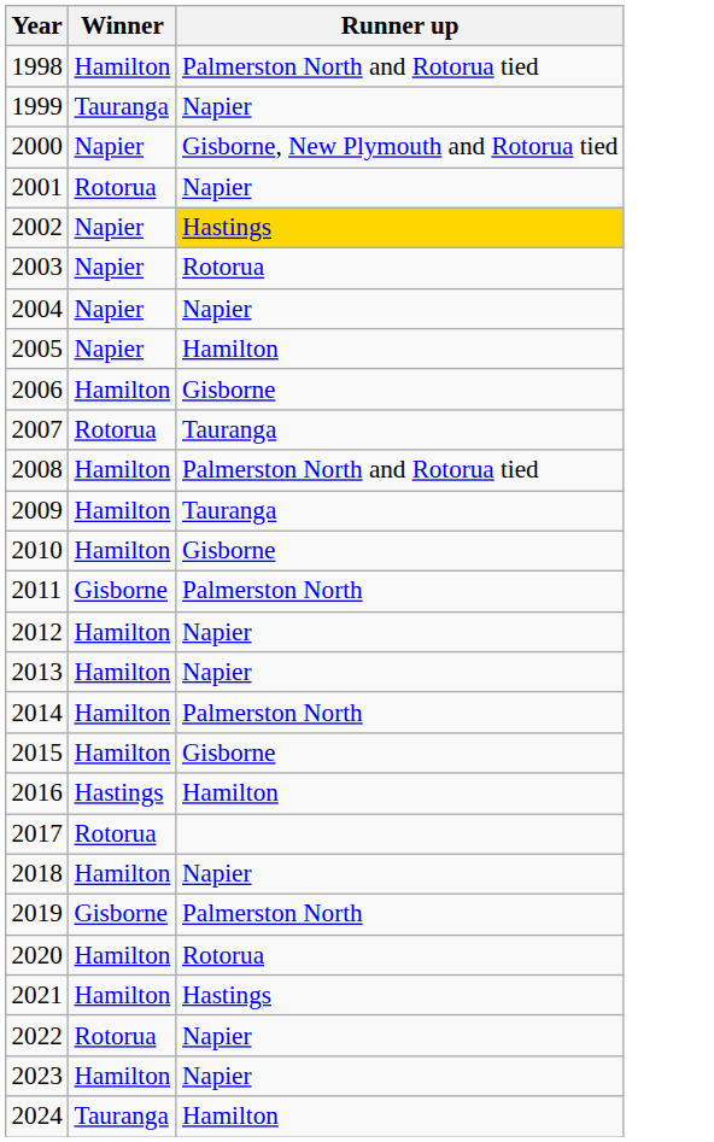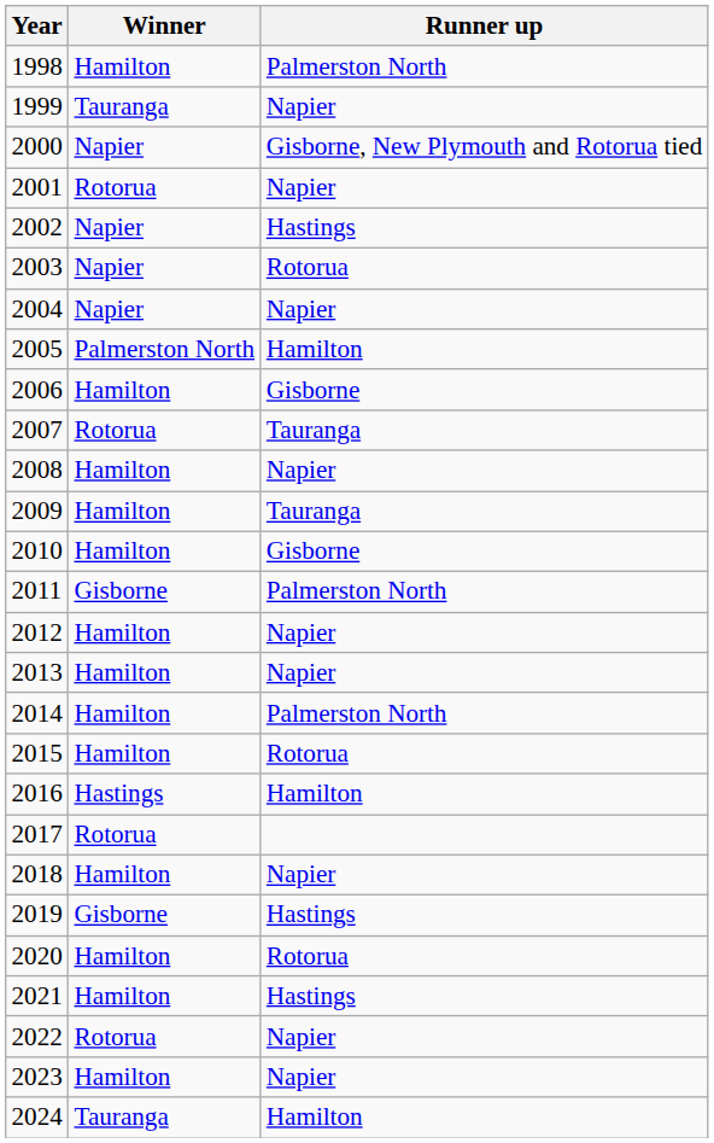 <table class="wikitable">
 <tr>
 <th>Year</th>
 <th>Winner</th>
 <th>Runner up</th>
 </tr>
 <tr>
 <td>1998</td>
 <td><a href='#'>Hamilton</a></td>
-<td><a href='#'>Palmerston North</a> and <a href='#'>Rotorua</a> tied</td>
+<td><a href='#'>Palmerston North</a></td>
 </tr>
 <tr>
 <td>1999</td>
 <td><a href='#'>Tauranga</a></td>
 <td><a href='#'>Napier</a></td>
 </tr>
 <tr>
 <td>2000</td>
 <td><a href='#'>Napier</a></td>
 <td><a href='#'>Gisborne</a>, <a href='#'>New Plymouth</a> and <a href='#'>Rotorua</a> tied</td>
 </tr>
 <tr>
 <td>2001</td>
 <td><a href='#'>Rotorua</a></td>
 <td><a href='#'>Napier</a></td>
 </tr>
 <tr>
 <td>2002</td>
 <td><a href='#'>Napier</a></td>
-<td style="background: gold;"><a href='#'>Hastings</a></td>
+<td><a href='#'>Hastings</a></td>
 </tr>
 <tr>
 <td>2003</td>
 <td><a href='#'>Napier</a></td>
 <td><a href='#'>Rotorua</a></td>
 </tr>
 <tr>
 <td>2004</td>
 <td><a href='#'>Napier</a></td>
 <td><a href='#'>Napier</a></td>
 </tr>
 <tr>
 <td>2005</td>
-<td><a href='#'>Napier</a></td>
+<td><a href='#'>Palmerston North</a></td>
 <td><a href='#'>Hamilton</a></td>
 </tr>
 <tr>
 <td>2006</td>
 <td><a href='#'>Hamilton</a></td>
 <td><a href='#'>Gisborne</a></td>
 </tr>
 <tr>
 <td>2007</td>
 <td><a href='#'>Rotorua</a></td>
 <td><a href='#'>Tauranga</a></td>
 </tr>
 <tr>
 <td>2008</td>
 <td><a href='#'>Hamilton</a></td>
-<td><a href='#'>Palmerston North</a> and <a href='#'>Rotorua</a> tied</td>
+<td><a href='#'>Napier</a></td>
 </tr>
 <tr>
 <td>2009</td>
 <td><a href='#'>Hamilton</a></td>
 <td><a href='#'>Tauranga</a></td>
 </tr>
 <tr>
 <td>2010</td>
 <td><a href='#'>Hamilton</a></td>
 <td><a href='#'>Gisborne</a></td>
 </tr>
 <tr>
 <td>2011</td>
 <td><a href='#'>Gisborne</a></td>
 <td><a href='#'>Palmerston North</a></td>
 </tr>
 <tr>
 <td>2012</td>
 <td><a href='#'>Hamilton</a></td>
 <td><a href='#'>Napier</a></td>
 </tr>
 <tr>
 <td>2013</td>
 <td><a href='#'>Hamilton</a></td>
 <td><a href='#'>Napier</a></td>
 </tr>
 <tr>
 <td>2014</td>
 <td><a href='#'>Hamilton</a></td>
 <td><a href='#'>Palmerston North</a></td>
 </tr>
 <tr>
 <td>2015</td>
 <td><a href='#'>Hamilton</a></td>
-<td><a href='#'>Gisborne</a></td>
+<td><a href='#'>Rotorua</a></td>
 </tr>
 <tr>
 <td>2016</td>
 <td><a href='#'>Hastings</a></td>
 <td><a href='#'>Hamilton</a></td>
 </tr>
 <tr>
 <td>2017</td>
 <td><a href='#'>Rotorua</a></td>
 <td></td>
 </tr>
 <tr>
 <td>2018</td>
 <td><a href='#'>Hamilton</a></td>
 <td><a href='#'>Napier</a></td>
 </tr>
 <tr>
 <td>2019</td>
 <td><a href='#'>Gisborne</a></td>
-<td><a href='#'>Palmerston North</a></td>
+<td><a href='#'>Hastings</a></td>
 </tr>
 <tr>
 <td>2020</td>
 <td><a href='#'>Hamilton</a></td>
 <td><a href='#'>Rotorua</a></td>
 </tr>
 <tr>
 <td>2021</td>
 <td><a href='#'>Hamilton</a></td>
 <td><a href='#'>Hastings</a></td>
 </tr>
 <tr>
 <td>2022</td>
 <td><a href='#'>Rotorua</a></td>
 <td><a href='#'>Napier</a></td>
 </tr>
 <tr>
 <td>2023</td>
 <td><a href='#'>Hamilton</a></td>
 <td><a href='#'>Napier</a></td>
 </tr>
 <tr>
 <td>2024</td>
 <td><a href='#'>Tauranga</a></td>
 <td><a href='#'>Hamilton</a></td>
 </tr>
 </table>
